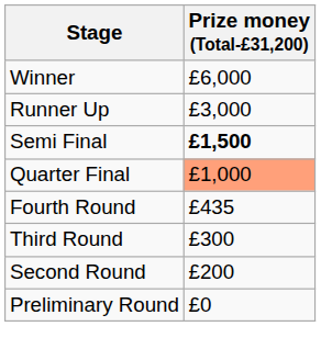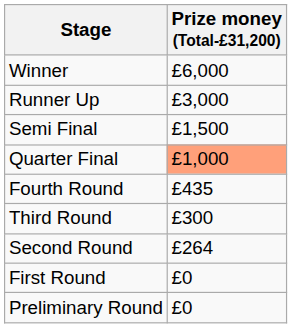 <table class="wikitable">
 <tr>
 <th>Stage</th>
 <th>Prize money<br><small>(Total-£31,200)</small></th>
 </tr>
 <tr>
 <td>Winner</td>
 <td>£6,000</td>
 </tr>
 <tr>
 <td>Runner Up</td>
 <td>£3,000</td>
 </tr>
 <tr>
 <td>Semi Final</td>
-<td><strong>£1,500</strong></td>
+<td>£1,500</td>
 </tr>
 <tr>
 <td>Quarter Final</td>
 <td style="background: lightsalmon;">£1,000</td>
 </tr>
 <tr>
 <td>Fourth Round</td>
 <td>£435</td>
 </tr>
 <tr>
 <td>Third Round</td>
 <td>£300</td>
 </tr>
 <tr>
 <td>Second Round</td>
-<td>£200</td>
+<td>£264</td>
+</tr>
+<tr>
+<td>First Round</td>
+<td>£0</td>
 </tr>
 <tr>
 <td>Preliminary Round</td>
 <td>£0</td>
 </tr>
 </table>
